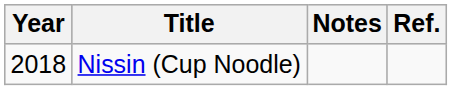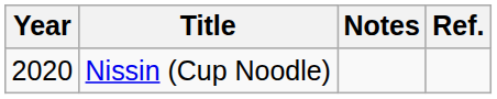 <table class="wikitable">
 <tr>
 <th>Year</th>
 <th>Title</th>
 <th>Notes</th>
 <th>Ref.</th>
 </tr>
 <tr>
-<td>2018</td>
+<td>2020</td>
 <td><a href='#'>Nissin</a> (Cup Noodle)</td>
 <td></td>
 <td></td>
 </tr>
 </table>
